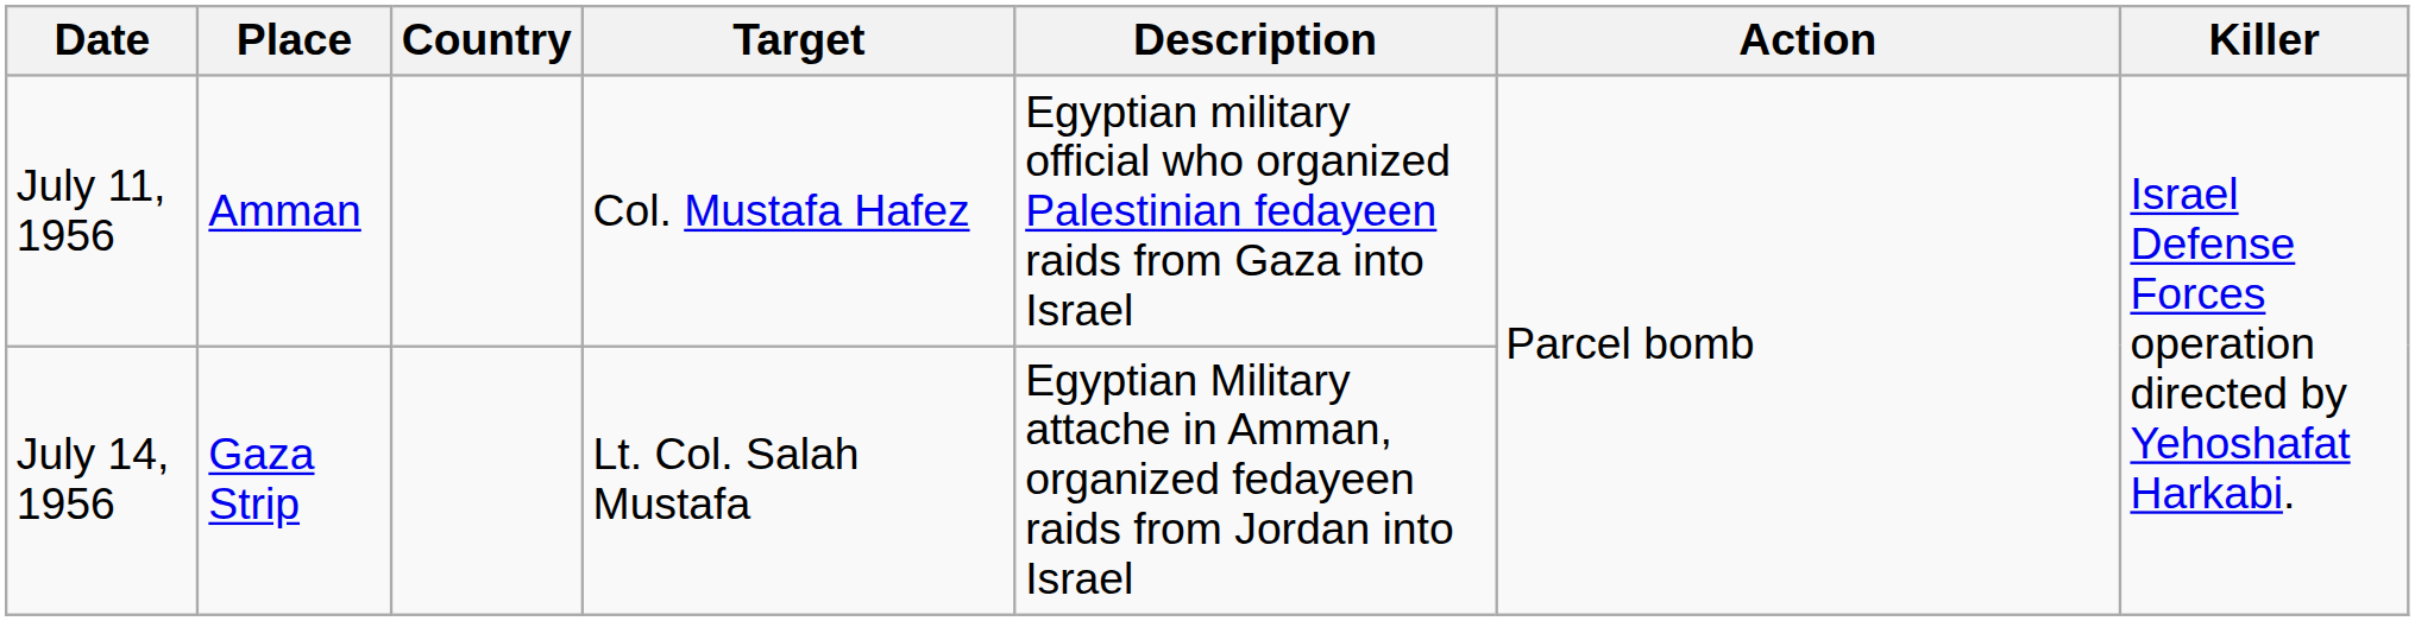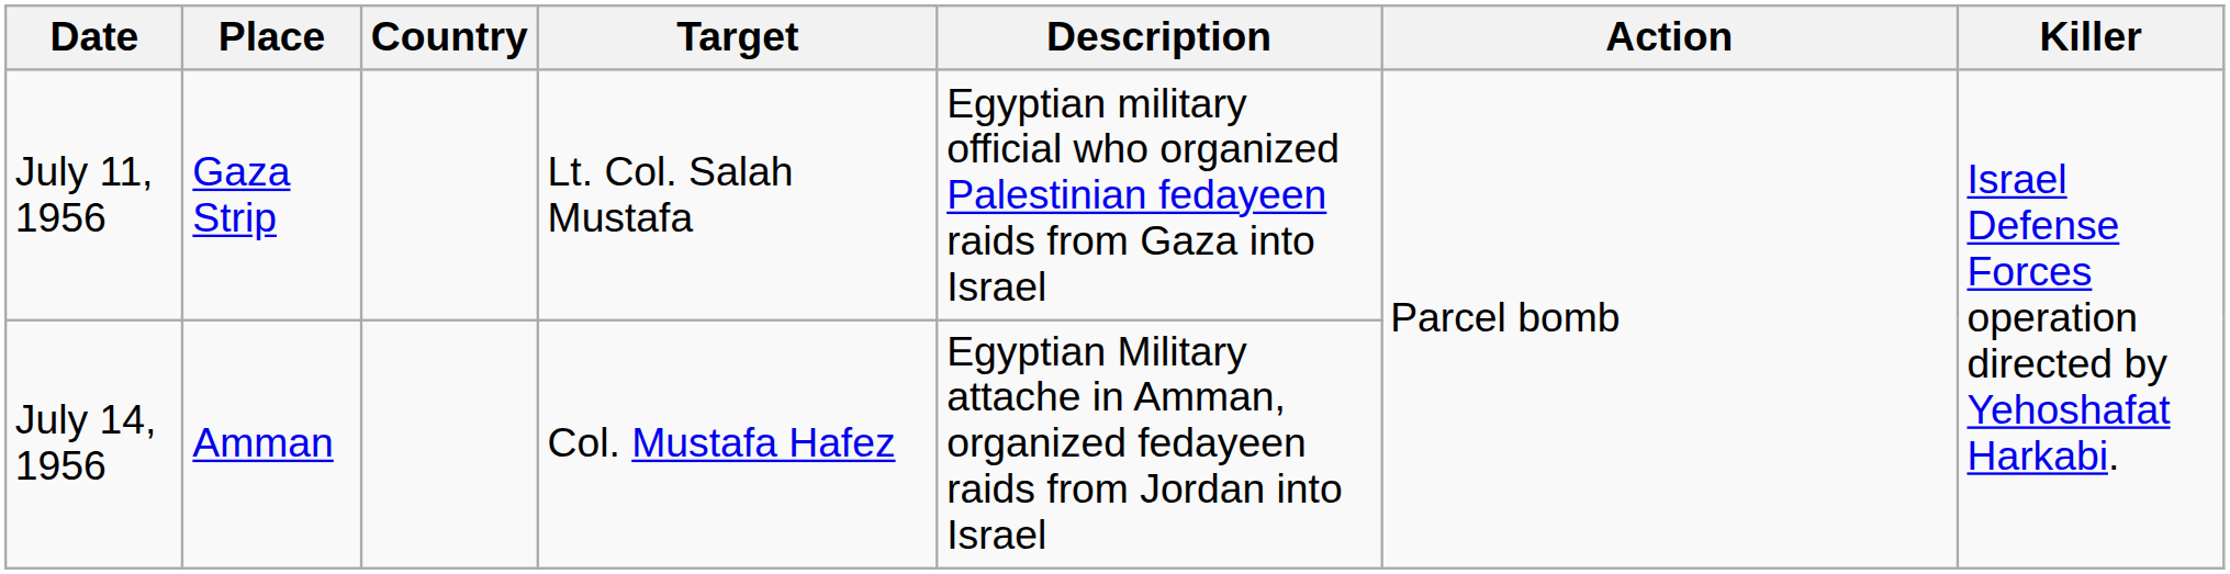 <table class="wikitable sortable">
 <tr>
 <th style="width:8%;">Date</th>
 <th style="width:8%;">Place</th>
 <th style="width:8%;">Country</th>
 <th style="width:18%;">Target</th>
 <th style="width:20%;">Description</th>
 <th>Action</th>
 <th style="width:12%;">Killer</th>
 </tr>
 <tr>
 <td>July 11, 1956</td>
-<td><a href='#'>Amman</a></td>
+<td><a href='#'>Gaza Strip</a></td>
 <td></td>
-<td>Col. <a href='#'>Mustafa Hafez</a></td>
+<td>Lt. Col. Salah Mustafa</td>
 <td>Egyptian military official who organized <a href='#'>Palestinian fedayeen</a> raids from Gaza into Israel</td>
 <td rowspan=2>Parcel bomb</td>
 <td rowspan=2><a href='#'>Israel Defense Forces</a> operation directed by <a href='#'>Yehoshafat Harkabi</a>.</td>
 </tr>
 <tr>
 <td>July 14, 1956</td>
-<td><a href='#'>Gaza Strip</a></td>
+<td><a href='#'>Amman</a></td>
 <td></td>
-<td>Lt. Col. Salah Mustafa</td>
+<td>Col. <a href='#'>Mustafa Hafez</a></td>
 <td>Egyptian Military attache in Amman, organized fedayeen raids from Jordan into Israel</td>
 </tr>
 </table>
